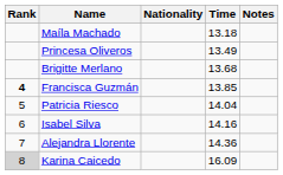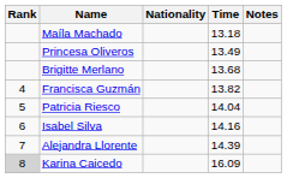 <table class="wikitable sortable" style="text-align:center">
 <tr>
 <th>Rank</th>
 <th>Name</th>
 <th>Nationality</th>
 <th>Time</th>
 <th>Notes</th>
 </tr>
 <tr>
 <td></td>
 <td align=left><a href='#'>Maíla Machado</a></td>
 <td align=left></td>
 <td>13.18</td>
 <td></td>
 </tr>
 <tr>
 <td></td>
 <td align=left><a href='#'>Princesa Oliveros</a></td>
 <td align=left></td>
 <td>13.49</td>
 <td></td>
 </tr>
 <tr>
 <td></td>
 <td align=left><a href='#'>Brigitte Merlano</a></td>
 <td align=left></td>
 <td>13.68</td>
 <td></td>
 </tr>
 <tr>
-<td><strong>4</strong></td>
+<td>4</td>
 <td align=left><a href='#'>Francisca Guzmán</a></td>
 <td align=left></td>
-<td>13.85</td>
+<td>13.82</td>
 <td></td>
 </tr>
 <tr>
 <td>5</td>
 <td align=left><a href='#'>Patricia Riesco</a></td>
 <td align=left></td>
 <td>14.04</td>
 <td></td>
 </tr>
 <tr>
 <td>6</td>
 <td align=left><a href='#'>Isabel Silva</a></td>
 <td align=left></td>
 <td>14.16</td>
 <td></td>
 </tr>
 <tr>
 <td>7</td>
 <td align=left><a href='#'>Alejandra Llorente</a></td>
 <td align=left></td>
-<td>14.36</td>
+<td>14.39</td>
 <td></td>
 </tr>
 <tr>
 <td style="background: lightgrey;">8</td>
 <td align=left><a href='#'>Karina Caicedo</a></td>
 <td align=left></td>
 <td>16.09</td>
 <td></td>
 </tr>
 </table>
